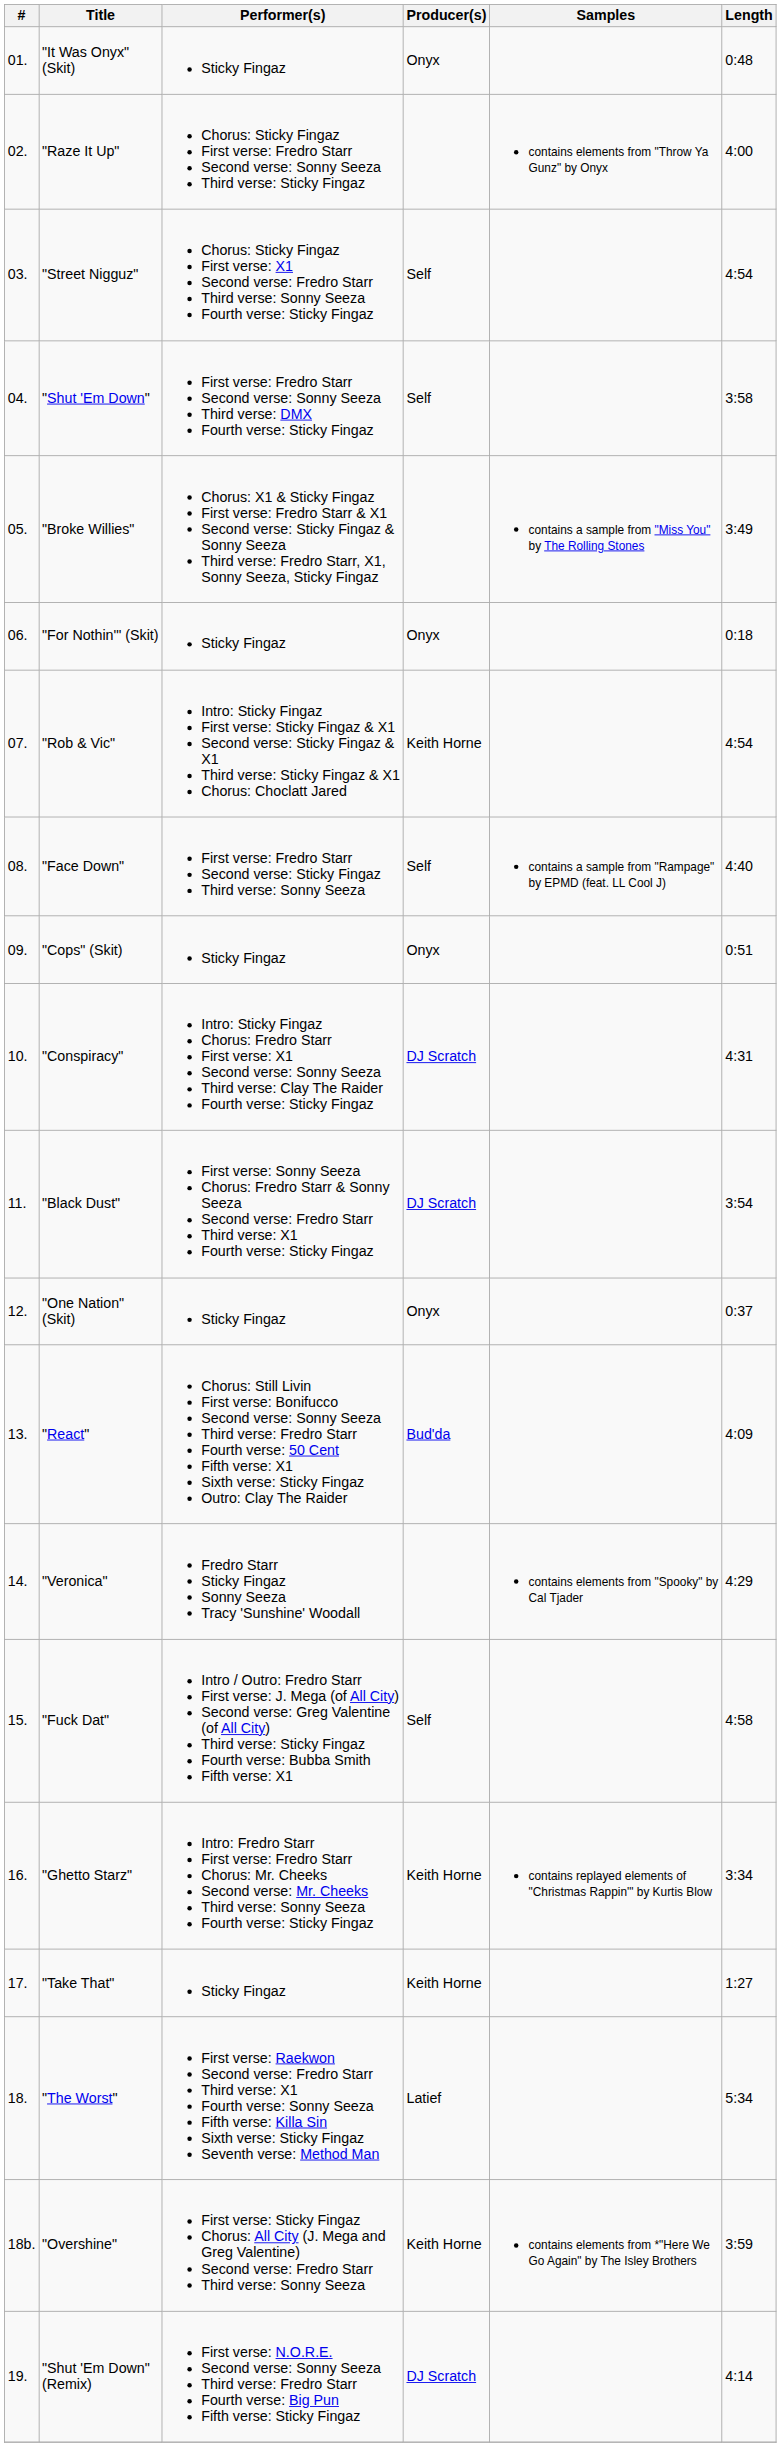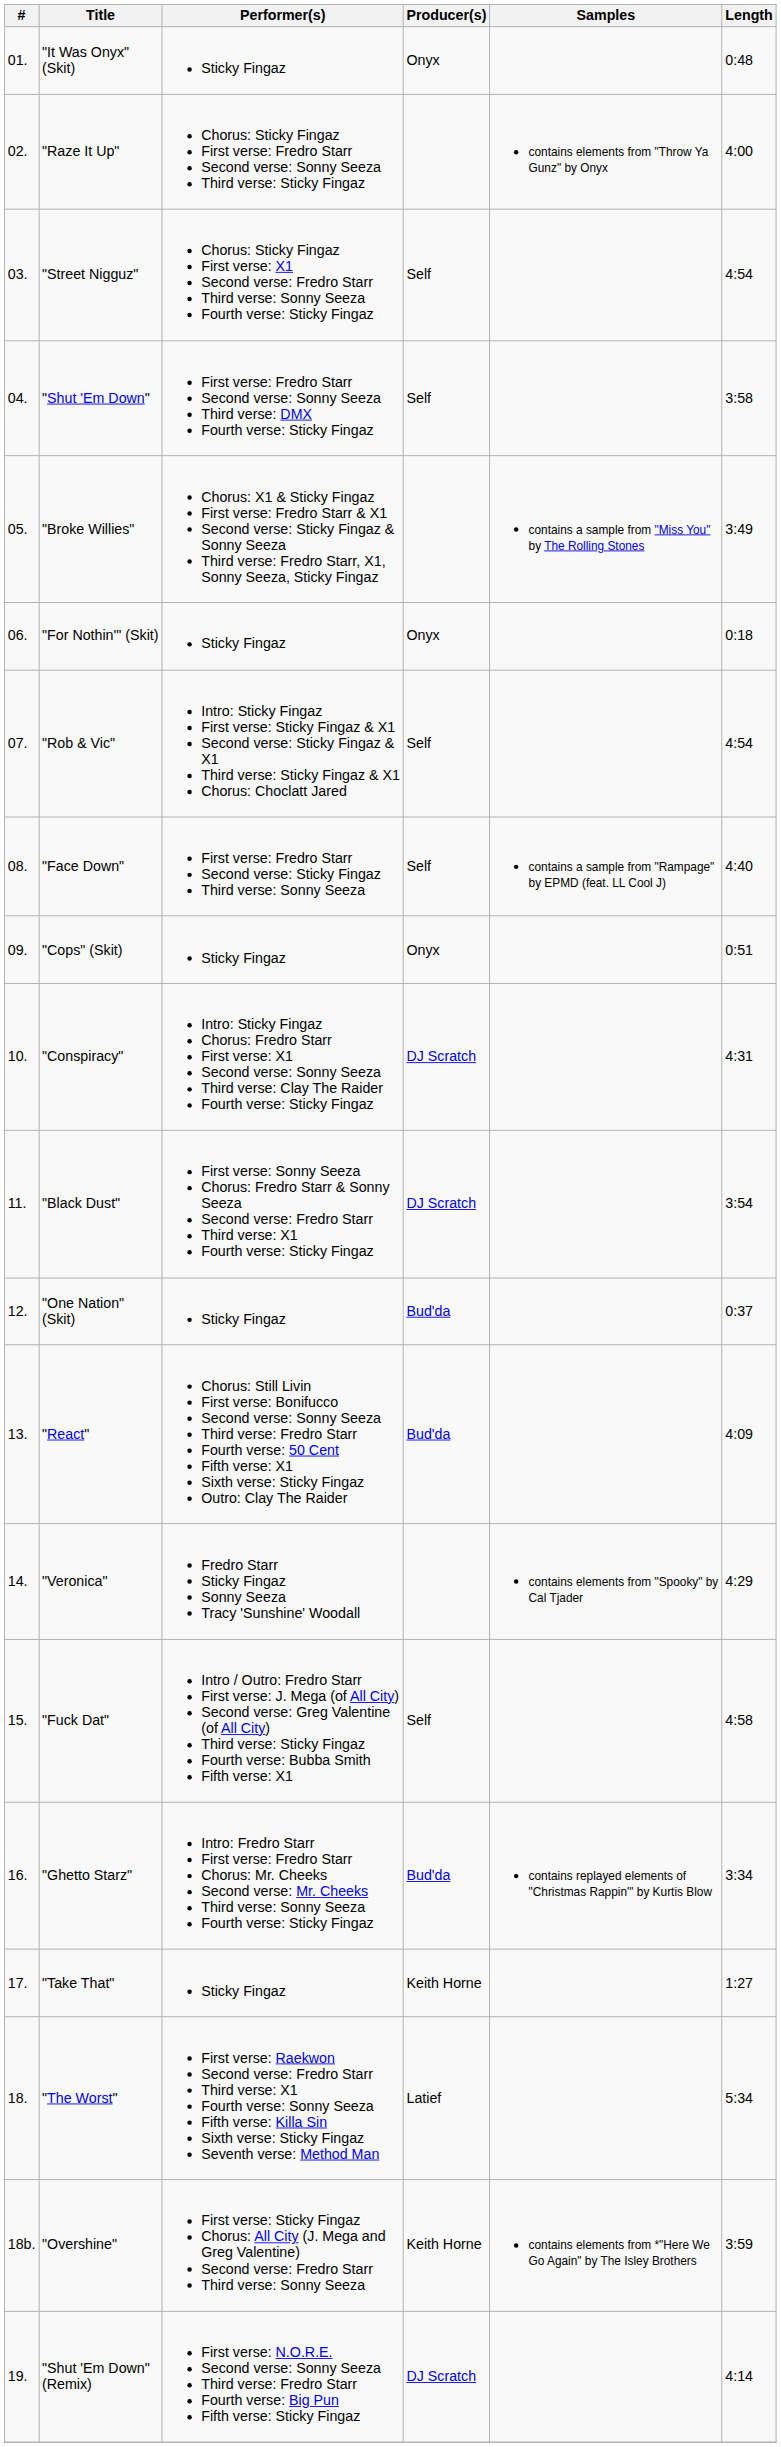 <table class="wikitable">
 <tr>
 <th>#</th>
 <th>Title</th>
 <th>Performer(s)</th>
 <th>Producer(s)</th>
 <th>Samples</th>
 <th>Length</th>
 </tr>
 <tr>
 <td>01.</td>
 <td>"It Was Onyx" (Skit)</td>
 <td><br><ul><li>Sticky Fingaz</li></ul></td>
 <td>Onyx</td>
 <td></td>
 <td>0:48</td>
 </tr>
 <tr>
 <td>02.</td>
 <td>"Raze It Up"</td>
 <td><br><ul><li>Chorus: Sticky Fingaz</li><li>First verse: Fredro Starr</li><li>Second verse: Sonny Seeza</li><li>Third verse: Sticky Fingaz</li></ul></td>
 <td></td>
 <td><br><ul><li><small>contains elements from "Throw Ya Gunz" by Onyx</small></li></ul></td>
 <td>4:00</td>
 </tr>
 <tr>
 <td>03.</td>
 <td>"Street Nigguz"</td>
 <td><br><ul><li>Chorus: Sticky Fingaz</li><li>First verse: <a href='#'>X1</a></li><li>Second verse: Fredro Starr</li><li>Third verse: Sonny Seeza</li><li>Fourth verse: Sticky Fingaz</li></ul></td>
 <td>Self</td>
 <td></td>
 <td>4:54</td>
 </tr>
 <tr>
 <td>04.</td>
 <td>"<a href='#'>Shut 'Em Down</a>"</td>
 <td><br><ul><li>First verse: Fredro Starr</li><li>Second verse: Sonny Seeza</li><li>Third verse: <a href='#'>DMX</a></li><li>Fourth verse: Sticky Fingaz</li></ul></td>
 <td>Self</td>
 <td></td>
 <td>3:58</td>
 </tr>
 <tr>
 <td>05.</td>
 <td>"Broke Willies"</td>
 <td><br><ul><li>Chorus: X1 & Sticky Fingaz</li><li>First verse: Fredro Starr & X1</li><li>Second verse: Sticky Fingaz & Sonny Seeza</li><li>Third verse: Fredro Starr, X1, Sonny Seeza, Sticky Fingaz</li></ul></td>
 <td></td>
 <td><br><ul><li><small>contains a sample from <a href='#'>"Miss You"</a> by <a href='#'>The Rolling Stones</a> </small></li></ul></td>
 <td>3:49</td>
 </tr>
 <tr>
 <td>06.</td>
 <td>"For Nothin'" (Skit)</td>
 <td><br><ul><li>Sticky Fingaz</li></ul></td>
 <td>Onyx</td>
 <td></td>
 <td>0:18</td>
 </tr>
 <tr>
 <td>07.</td>
 <td>"Rob & Vic"</td>
 <td><br><ul><li>Intro: Sticky Fingaz</li><li>First verse: Sticky Fingaz & X1</li><li>Second verse: Sticky Fingaz & X1</li><li>Third verse: Sticky Fingaz & X1</li><li>Chorus: Choclatt Jared</li></ul></td>
-<td>Keith Horne</td>
+<td>Self</td>
 <td></td>
 <td>4:54</td>
 </tr>
 <tr>
 <td>08.</td>
 <td>"Face Down"</td>
 <td><br><ul><li>First verse: Fredro Starr</li><li>Second verse: Sticky Fingaz</li><li>Third verse: Sonny Seeza</li></ul></td>
 <td>Self</td>
 <td><br><ul><li><small>contains a sample from "Rampage" by EPMD (feat. LL Cool J)</small></li></ul></td>
 <td>4:40</td>
 </tr>
 <tr>
 <td>09.</td>
 <td>"Cops" (Skit)</td>
 <td><br><ul><li>Sticky Fingaz</li></ul></td>
 <td>Onyx</td>
 <td></td>
 <td>0:51</td>
 </tr>
 <tr>
 <td>10.</td>
 <td>"Conspiracy"</td>
 <td><br><ul><li>Intro: Sticky Fingaz</li><li>Chorus: Fredro Starr</li><li>First verse: X1</li><li>Second verse: Sonny Seeza</li><li>Third verse: Clay The Raider</li><li>Fourth verse: Sticky Fingaz</li></ul></td>
 <td><a href='#'>DJ Scratch</a></td>
 <td></td>
 <td>4:31</td>
 </tr>
 <tr>
 <td>11.</td>
 <td>"Black Dust"</td>
 <td><br><ul><li>First verse: Sonny Seeza</li><li>Chorus: Fredro Starr & Sonny Seeza</li><li>Second verse: Fredro Starr</li><li>Third verse: X1</li><li>Fourth verse: Sticky Fingaz</li></ul></td>
 <td><a href='#'>DJ Scratch</a></td>
 <td></td>
 <td>3:54</td>
 </tr>
 <tr>
 <td>12.</td>
 <td>"One Nation" (Skit)</td>
 <td><br><ul><li>Sticky Fingaz</li></ul></td>
-<td>Onyx</td>
+<td><a href='#'>Bud'da</a></td>
 <td></td>
 <td>0:37</td>
 </tr>
 <tr>
 <td>13.</td>
 <td>"<a href='#'>React</a>"</td>
 <td><br><ul><li>Chorus: Still Livin</li><li>First verse: Bonifucco</li><li>Second verse: Sonny Seeza</li><li>Third verse: Fredro Starr</li><li>Fourth verse: <a href='#'>50 Cent</a></li><li>Fifth verse: X1</li><li>Sixth verse: Sticky Fingaz</li><li>Outro: Clay The Raider</li></ul></td>
 <td><a href='#'>Bud'da</a></td>
 <td></td>
 <td>4:09</td>
 </tr>
 <tr>
 <td>14.</td>
 <td>"Veronica"</td>
 <td><br><ul><li>Fredro Starr</li><li>Sticky Fingaz</li><li>Sonny Seeza</li><li>Tracy 'Sunshine' Woodall</li></ul></td>
 <td></td>
 <td><br><ul><li><small>contains elements from "Spooky" by Cal Tjader</small></li></ul></td>
 <td>4:29</td>
 </tr>
 <tr>
 <td>15.</td>
 <td>"Fuck Dat"</td>
 <td><br><ul><li>Intro / Outro: Fredro Starr</li><li>First verse: J. Mega (of <a href='#'>All City</a>)</li><li>Second verse: Greg Valentine (of <a href='#'>All City</a>)</li><li>Third verse: Sticky Fingaz</li><li>Fourth verse: Bubba Smith</li><li>Fifth verse: X1</li></ul></td>
 <td>Self</td>
 <td></td>
 <td>4:58</td>
 </tr>
 <tr>
 <td>16.</td>
 <td>"Ghetto Starz"</td>
 <td><br><ul><li>Intro: Fredro Starr</li><li>First verse: Fredro Starr</li><li>Chorus: Mr. Cheeks</li><li>Second verse: <a href='#'>Mr. Cheeks</a></li><li>Third verse: Sonny Seeza</li><li>Fourth verse: Sticky Fingaz</li></ul></td>
-<td>Keith Horne</td>
+<td><a href='#'>Bud'da</a></td>
 <td><br><ul><li><small>contains replayed elements of "Christmas Rappin'" by Kurtis Blow</small></li></ul></td>
 <td>3:34</td>
 </tr>
 <tr>
 <td>17.</td>
 <td>"Take That"</td>
 <td><br><ul><li>Sticky Fingaz</li></ul></td>
 <td>Keith Horne</td>
 <td></td>
 <td>1:27</td>
 </tr>
 <tr>
 <td>18.</td>
 <td>"<a href='#'>The Worst</a>"</td>
 <td><br><ul><li>First verse: <a href='#'>Raekwon</a></li><li>Second verse: Fredro Starr</li><li>Third verse: X1</li><li>Fourth verse: Sonny Seeza</li><li>Fifth verse: <a href='#'>Killa Sin</a></li><li>Sixth verse: Sticky Fingaz</li><li>Seventh verse: <a href='#'>Method Man</a></li></ul></td>
 <td>Latief</td>
 <td></td>
 <td>5:34</td>
 </tr>
 <tr>
 <td>18b.</td>
 <td>"Overshine"</td>
 <td><br><ul><li>First verse: Sticky Fingaz</li><li>Chorus: <a href='#'>All City</a> (J. Mega and Greg Valentine)</li><li>Second verse: Fredro Starr</li><li>Third verse: Sonny Seeza</li></ul></td>
 <td>Keith Horne</td>
 <td><br><ul><li><small>contains elements from *"Here We Go Again" by The Isley Brothers</small></li></ul></td>
 <td>3:59</td>
 </tr>
 <tr>
 <td>19.</td>
 <td>"Shut 'Em Down" (Remix)</td>
 <td><br><ul><li>First verse: <a href='#'>N.O.R.E.</a></li><li>Second verse: Sonny Seeza</li><li>Third verse: Fredro Starr</li><li>Fourth verse: <a href='#'>Big Pun</a></li><li>Fifth verse: Sticky Fingaz</li></ul></td>
 <td><a href='#'>DJ Scratch</a></td>
 <td></td>
 <td>4:14</td>
 </tr>
 <tr>
 </tr>
 </table>
